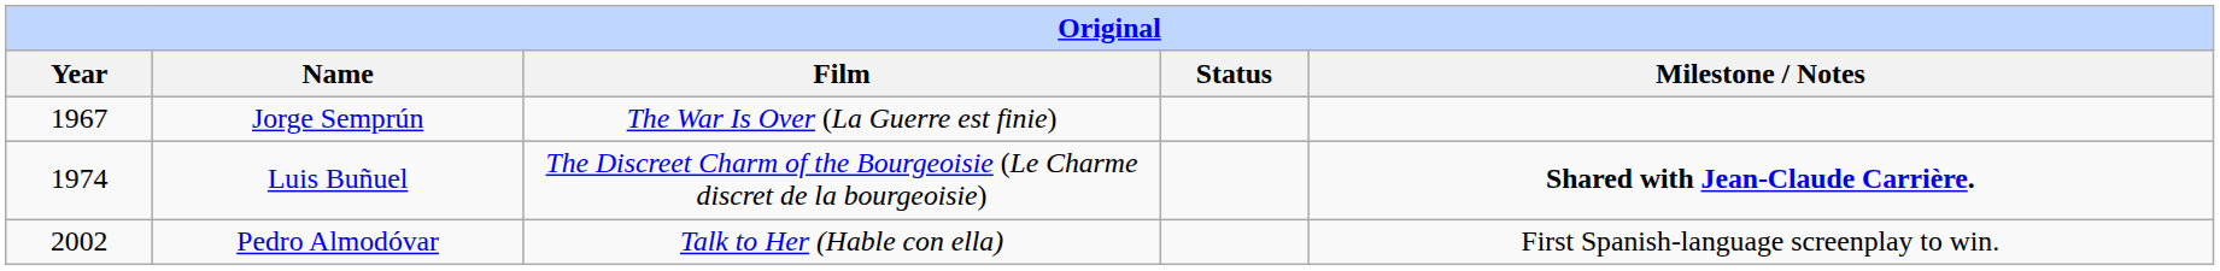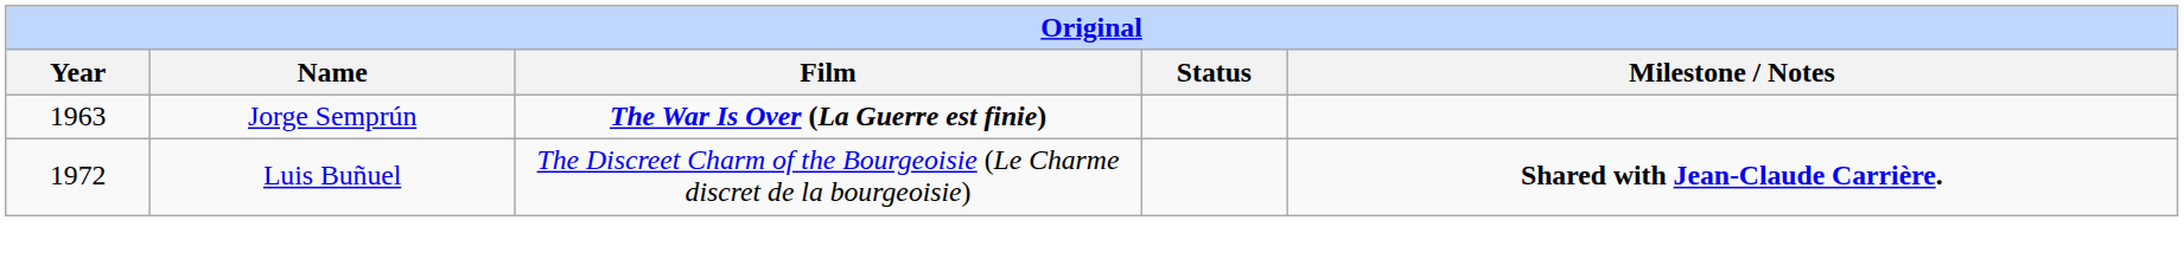 <table class="wikitable" style="text-align: center">
 <tr ---- bgcolor="#bfd7ff">
 <td colspan=5 align=center><strong><a href='#'>Original</a></strong></td>
 </tr>
 <tr ---- bgcolor="#ebf5ff">
 <th width="75">Year</th>
 <th width="200">Name</th>
 <th width="350">Film</th>
 <th width="75">Status</th>
 <th width="500">Milestone / Notes</th>
 </tr>
 <tr>
-<td style="text-align: center">1967</td>
+<td style="text-align: center">1963</td>
 <td><a href='#'>Jorge Semprún</a></td>
-<td><em><a href='#'>The War Is Over</a></em> (<em>La Guerre est finie</em>)</td>
+<td><strong><em><a href='#'>The War Is Over</a></em> (<em>La Guerre est finie</em>)</strong></td>
 <td></td>
 <td></td>
 </tr>
 <tr>
-<td style="text-align: center">1974</td>
+<td style="text-align: center">1972</td>
 <td><a href='#'>Luis Buñuel</a></td>
 <td><em><a href='#'>The Discreet Charm of the Bourgeoisie</a></em> (<em>Le Charme discret de la bourgeoisie</em>)</td>
 <td></td>
 <td><strong>Shared with <a href='#'>Jean-Claude Carrière</a>.</strong></td>
 </tr>
-<tr>
-<td style="text-align: center">2002</td>
-<td><a href='#'>Pedro Almodóvar</a></td>
-<td><em><a href='#'>Talk to Her</a> (Hable con ella)</em></td>
-<td></td>
-<td>First Spanish-language screenplay to win.</td>
-</tr>
 </table>
